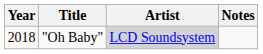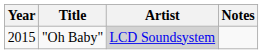 <table class="wikitable">
 <tr>
 <th>Year</th>
 <th>Title</th>
 <th>Artist</th>
 <th>Notes</th>
 </tr>
 <tr>
-<td>2018</td>
+<td>2015</td>
 <td>"Oh Baby"</td>
 <td style="background: lightgrey;"><a href='#'>LCD Soundsystem</a></td>
 <td></td>
 </tr>
 </table>
